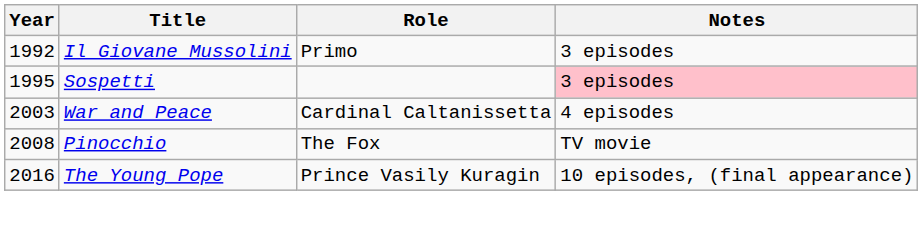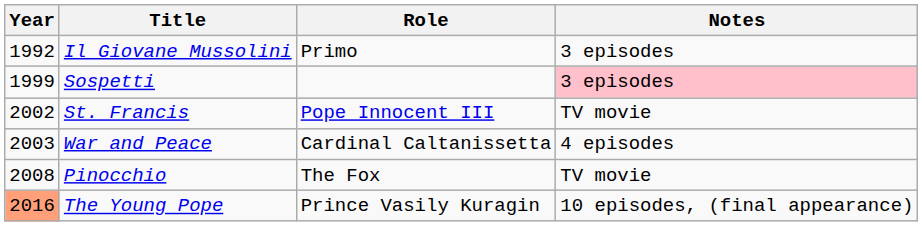 <table class="wikitable sortable">
 <tr>
 <th>Year</th>
 <th>Title</th>
 <th>Role</th>
 <th>Notes</th>
 </tr>
 <tr>
 <td>1992</td>
 <td><em><a href='#'>Il Giovane Mussolini</a></em></td>
 <td>Primo</td>
 <td>3 episodes</td>
 </tr>
 <tr>
-<td>1995</td>
+<td>1999</td>
 <td><em><a href='#'>Sospetti</a></em></td>
 <td></td>
 <td style="background: pink;">3 episodes</td>
+</tr>
+<tr>
+<td>2002</td>
+<td><em><a href='#'>St. Francis</a></em></td>
+<td><a href='#'>Pope Innocent III</a></td>
+<td>TV movie</td>
 </tr>
 <tr>
 <td>2003</td>
 <td><em><a href='#'>War and Peace</a></em></td>
 <td>Cardinal Caltanissetta</td>
 <td>4 episodes</td>
 </tr>
 <tr>
 <td>2008</td>
 <td><em><a href='#'>Pinocchio</a></em></td>
 <td>The Fox</td>
 <td>TV movie</td>
 </tr>
 <tr>
-<td>2016</td>
+<td style="background: lightsalmon;">2016</td>
 <td><em><a href='#'>The Young Pope</a></em></td>
 <td>Prince Vasily Kuragin</td>
 <td>10 episodes, (final appearance)</td>
 </tr>
 </table>
